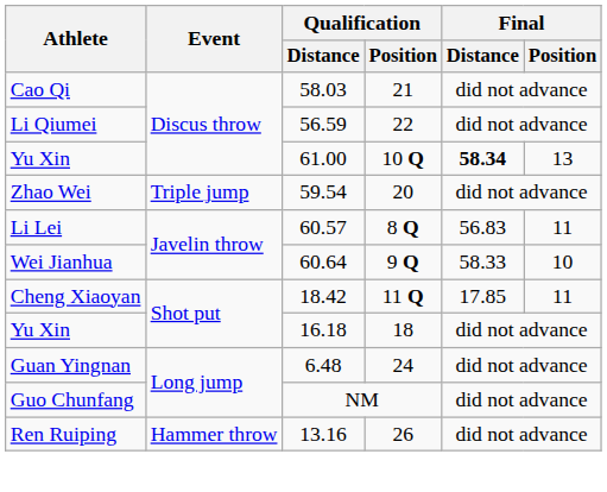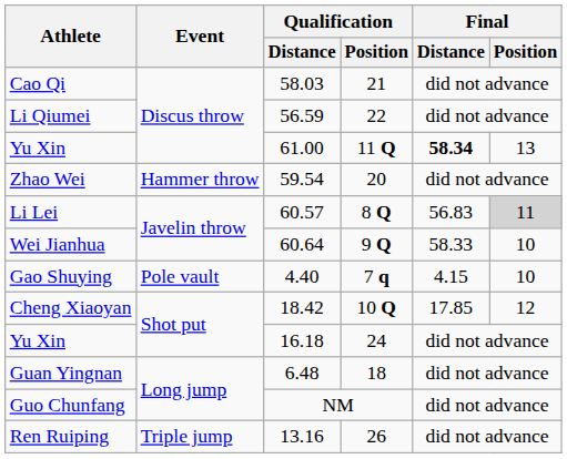 <table class=wikitable style="font-size:90%">
 <tr>
 <th rowspan="2">Athlete</th>
 <th rowspan="2">Event</th>
 <th colspan="2">Qualification</th>
 <th colspan="2">Final</th>
 </tr>
 <tr style="font-size:95%">
 <th>Distance</th>
 <th>Position</th>
 <th>Distance</th>
 <th>Position</th>
 </tr>
 <tr>
 <td align=left><a href='#'>Cao Qi</a></td>
 <td align=left rowspan=3><a href='#'>Discus throw</a></td>
 <td align=center>58.03</td>
 <td align=center>21</td>
 <td align=center colspan=2>did not advance</td>
 </tr>
 <tr>
 <td align=left><a href='#'>Li Qiumei</a></td>
 <td align=center>56.59</td>
 <td align=center>22</td>
 <td align=center colspan=2>did not advance</td>
 </tr>
 <tr>
 <td align=left><a href='#'>Yu Xin</a></td>
 <td align=center>61.00</td>
-<td align=center>10 <strong>Q</strong></td>
+<td align=center>11 <strong>Q</strong></td>
 <td align=center><strong>58.34</strong></td>
 <td align=center>13</td>
 </tr>
 <tr>
 <td align=left><a href='#'>Zhao Wei</a></td>
-<td align=left><a href='#'>Triple jump</a></td>
+<td align=left><a href='#'>Hammer throw</a></td>
 <td align=center>59.54</td>
 <td align=center>20</td>
 <td align=center colspan=2>did not advance</td>
 </tr>
 <tr>
 <td align=left><a href='#'>Li Lei</a></td>
 <td align=left rowspan=2><a href='#'>Javelin throw</a></td>
 <td align=center>60.57</td>
 <td align=center>8 <strong>Q</strong></td>
 <td align=center>56.83</td>
-<td align=center>11</td>
+<td align=center style="background: lightgrey;">11</td>
 </tr>
 <tr>
 <td align=left><a href='#'>Wei Jianhua</a></td>
 <td align=center>60.64</td>
 <td align=center>9 <strong>Q</strong></td>
 <td align=center>58.33</td>
 <td align=center>10</td>
 </tr>
 <tr>
+<td align=left><a href='#'>Gao Shuying</a></td>
+<td align=left><a href='#'>Pole vault</a></td>
+<td align=center>4.40</td>
+<td align=center>7 <strong>q</strong></td>
+<td align=center>4.15</td>
+<td align=center>10</td>
+</tr>
+<tr>
 <td align=left><a href='#'>Cheng Xiaoyan</a></td>
 <td align=left rowspan=2><a href='#'>Shot put</a></td>
 <td align=center>18.42</td>
-<td align=center>11 <strong>Q</strong></td>
+<td align=center>10 <strong>Q</strong></td>
 <td align=center>17.85</td>
-<td align=center>11</td>
+<td align=center>12</td>
 </tr>
 <tr>
 <td align=left><a href='#'>Yu Xin</a></td>
 <td align=center>16.18</td>
-<td align=center>18</td>
+<td align=center>24</td>
 <td align=center colspan=2>did not advance</td>
 </tr>
 <tr>
 <td align=left><a href='#'>Guan Yingnan</a></td>
 <td align=left rowspan=2><a href='#'>Long jump</a></td>
 <td align=center>6.48</td>
-<td align=center>24</td>
+<td align=center>18</td>
 <td align=center colspan=2>did not advance</td>
 </tr>
 <tr>
 <td align=left><a href='#'>Guo Chunfang</a></td>
 <td align=center colspan=2>NM</td>
 <td align=center colspan=2>did not advance</td>
 </tr>
 <tr>
 <td align=left><a href='#'>Ren Ruiping</a></td>
-<td align=left><a href='#'>Hammer throw</a></td>
+<td align=left><a href='#'>Triple jump</a></td>
 <td align=center>13.16</td>
 <td align=center>26</td>
 <td align=center colspan=2>did not advance</td>
 </tr>
 </table>
